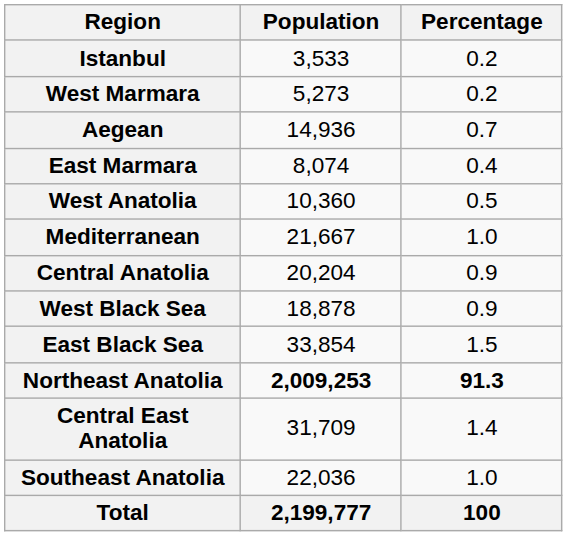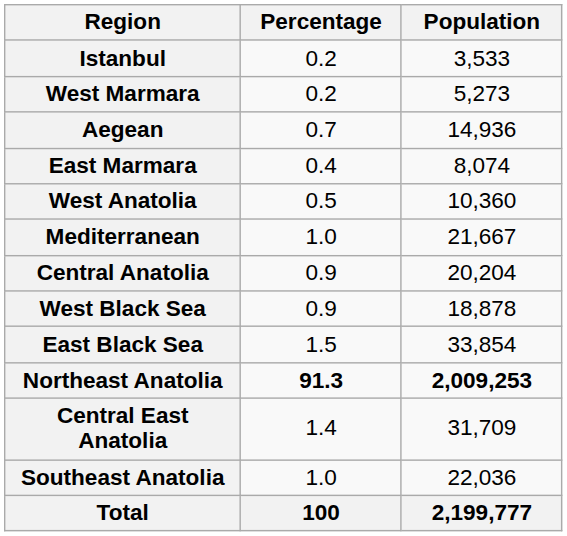 <table class="wikitable">
 <tr>
 <th style="width:120pt;">Region</th>
+<th style="width:80pt;">Percentage</th>
 <th style="width:80pt;">Population</th>
-<th style="width:80pt;">Percentage</th>
 </tr>
 <tr>
 <th style="width:120pt;">Istanbul</th>
+<td style="text-align:center;">0.2</td>
 <td style="text-align:center;">3,533</td>
-<td style="text-align:center;">0.2</td>
 </tr>
 <tr>
 <th style="width:120pt;">West Marmara</th>
+<td style="text-align:center;">0.2</td>
 <td style="text-align:center;">5,273</td>
-<td style="text-align:center;">0.2</td>
 </tr>
 <tr>
 <th style="width:120pt;">Aegean</th>
+<td style="text-align:center;">0.7</td>
 <td style="text-align:center;">14,936</td>
-<td style="text-align:center;">0.7</td>
 </tr>
 <tr>
 <th style="width:120pt;">East Marmara</th>
+<td style="text-align:center;">0.4</td>
 <td style="text-align:center;">8,074</td>
-<td style="text-align:center;">0.4</td>
 </tr>
 <tr>
 <th style="width:120pt;">West Anatolia</th>
+<td style="text-align:center;">0.5</td>
 <td style="text-align:center;">10,360</td>
-<td style="text-align:center;">0.5</td>
 </tr>
 <tr>
 <th style="width:120pt;">Mediterranean</th>
+<td style="text-align:center;">1.0</td>
 <td style="text-align:center;">21,667</td>
-<td style="text-align:center;">1.0</td>
 </tr>
 <tr>
 <th style="width:120pt;">Central Anatolia</th>
+<td style="text-align:center;">0.9</td>
 <td style="text-align:center;">20,204</td>
-<td style="text-align:center;">0.9</td>
 </tr>
 <tr>
 <th style="width:120pt;">West Black Sea</th>
+<td style="text-align:center;">0.9</td>
 <td style="text-align:center;">18,878</td>
-<td style="text-align:center;">0.9</td>
 </tr>
 <tr>
 <th style="width:120pt;">East Black Sea</th>
+<td style="text-align:center;">1.5</td>
 <td style="text-align:center;">33,854</td>
-<td style="text-align:center;">1.5</td>
 </tr>
 <tr>
 <th style="width:120pt;">Northeast Anatolia</th>
+<td style="text-align:center;"><strong>91.3</strong></td>
 <td style="text-align:center;"><strong>2,009,253</strong></td>
-<td style="text-align:center;"><strong>91.3</strong></td>
 </tr>
 <tr>
 <th style="width:120pt;">Central East Anatolia</th>
+<td style="text-align:center;">1.4</td>
 <td style="text-align:center;">31,709</td>
-<td style="text-align:center;">1.4</td>
 </tr>
 <tr>
 <th style="width:120pt;">Southeast Anatolia</th>
+<td style="text-align:center;">1.0</td>
 <td style="text-align:center;">22,036</td>
-<td style="text-align:center;">1.0</td>
 </tr>
 <tr>
 <th style="width:120pt;">Total</th>
+<th style="text-align:center;">100</th>
 <th style="width:80pt;">2,199,777</th>
-<th style="text-align:center;">100</th>
 </tr>
 </table>
